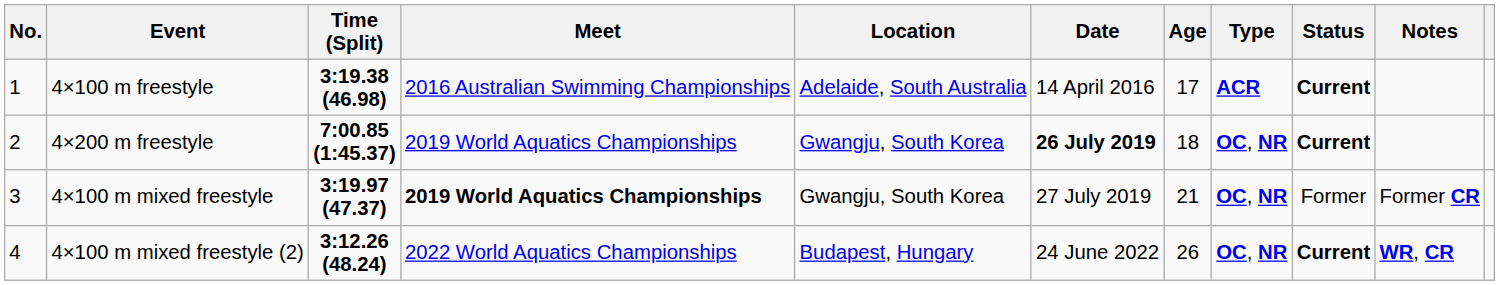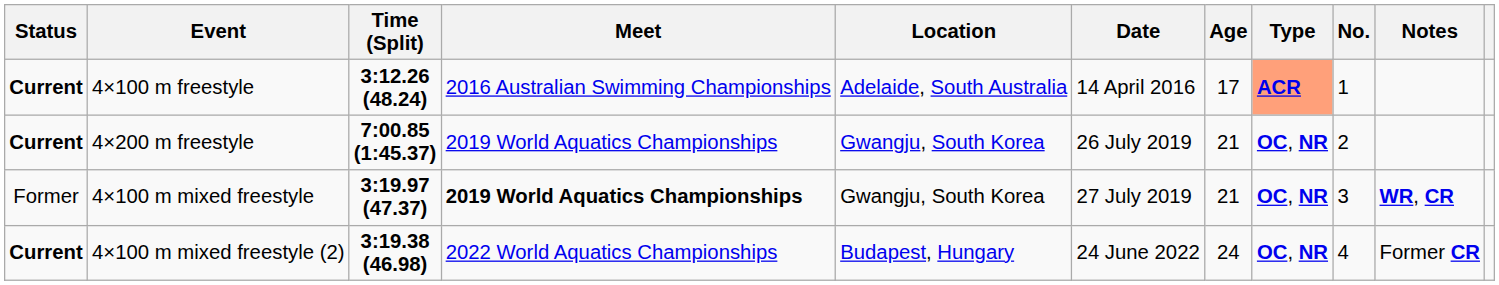 <table class="wikitable sortable">
 <tr>
-<th>No.</th>
+<th>Status</th>
 <th>Event</th>
 <th>Time<br>(Split)</th>
 <th>Meet</th>
 <th>Location</th>
 <th>Date</th>
 <th>Age</th>
 <th>Type</th>
-<th>Status</th>
+<th>No.</th>
 <th>Notes</th>
 <th></th>
 </tr>
 <tr>
-<td>1</td>
+<td style="text-align:center;"><strong>Current</strong></td>
 <td>4×100 m freestyle</td>
-<td style="text-align:center;"><strong>3:19.38<br>(46.98)</strong></td>
+<td style="text-align:center;"><strong>3:12.26<br>(48.24)</strong></td>
 <td><a href='#'>2016 Australian Swimming Championships</a></td>
 <td><a href='#'>Adelaide</a>, <a href='#'>South Australia</a></td>
 <td>14 April 2016</td>
 <td style="text-align:center;">17</td>
-<td><strong><a href='#'>ACR</a></strong></td>
-<td style="text-align:center;"><strong>Current</strong></td>
+<td style="background: lightsalmon;"><strong><a href='#'>ACR</a></strong></td>
+<td>1</td>
 <td></td>
 <td style="text-align:center;"></td>
 </tr>
 <tr>
-<td>2</td>
+<td style="text-align:center;"><strong>Current</strong></td>
 <td>4×200 m freestyle</td>
 <td style="text-align:center;"><strong>7:00.85<br>(1:45.37)</strong></td>
 <td><a href='#'>2019 World Aquatics Championships</a></td>
 <td><a href='#'>Gwangju</a>, <a href='#'>South Korea</a></td>
-<td><strong>26 July 2019</strong></td>
-<td style="text-align:center;">18</td>
+<td>26 July 2019</td>
+<td style="text-align:center;">21</td>
 <td><strong><a href='#'>OC</a></strong>, <strong><a href='#'>NR</a></strong></td>
-<td style="text-align:center;"><strong>Current</strong></td>
+<td>2</td>
 <td></td>
 <td style="text-align:center;"></td>
 </tr>
 <tr>
-<td>3</td>
+<td style="text-align:center;">Former</td>
 <td>4×100 m mixed freestyle</td>
 <td style="text-align:center;"><strong>3:19.97<br>(47.37)</strong></td>
 <td><strong>2019 World Aquatics Championships</strong></td>
 <td>Gwangju, South Korea</td>
 <td>27 July 2019</td>
 <td style="text-align:center;">21</td>
 <td><strong><a href='#'>OC</a></strong>, <strong><a href='#'>NR</a></strong></td>
-<td style="text-align:center;">Former</td>
+<td>3</td>
+<td><strong><a href='#'>WR</a></strong>, <strong><a href='#'>CR</a></strong></td>
+<td style="text-align:center;"></td>
+</tr>
+<tr>
+<td style="text-align:center;"><strong>Current</strong></td>
+<td>4×100 m mixed freestyle (2)</td>
+<td style="text-align:center;"><strong>3:19.38<br>(46.98)</strong></td>
+<td><a href='#'>2022 World Aquatics Championships</a></td>
+<td><a href='#'>Budapest</a>, <a href='#'>Hungary</a></td>
+<td>24 June 2022</td>
+<td style="text-align:center;">24</td>
+<td><strong><a href='#'>OC</a></strong>, <strong><a href='#'>NR</a></strong></td>
+<td>4</td>
 <td>Former <strong><a href='#'>CR</a></strong></td>
 <td style="text-align:center;"></td>
 </tr>
-<tr>
-<td>4</td>
-<td>4×100 m mixed freestyle (2)</td>
-<td style="text-align:center;"><strong>3:12.26<br>(48.24)</strong></td>
-<td><a href='#'>2022 World Aquatics Championships</a></td>
-<td><a href='#'>Budapest</a>, <a href='#'>Hungary</a></td>
-<td>24 June 2022</td>
-<td style="text-align:center;">26</td>
-<td><strong><a href='#'>OC</a></strong>, <strong><a href='#'>NR</a></strong></td>
-<td style="text-align:center;"><strong>Current</strong></td>
-<td><strong><a href='#'>WR</a></strong>, <strong><a href='#'>CR</a></strong></td>
-<td style="text-align:center;"></td>
-</tr>
 </table>
